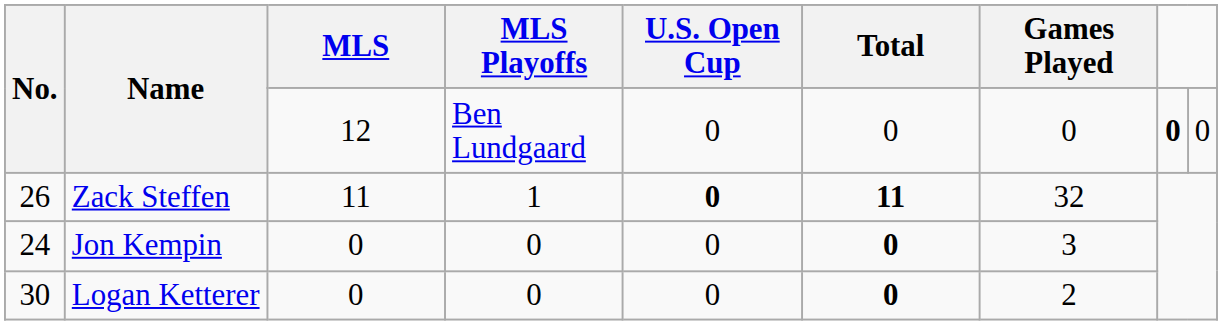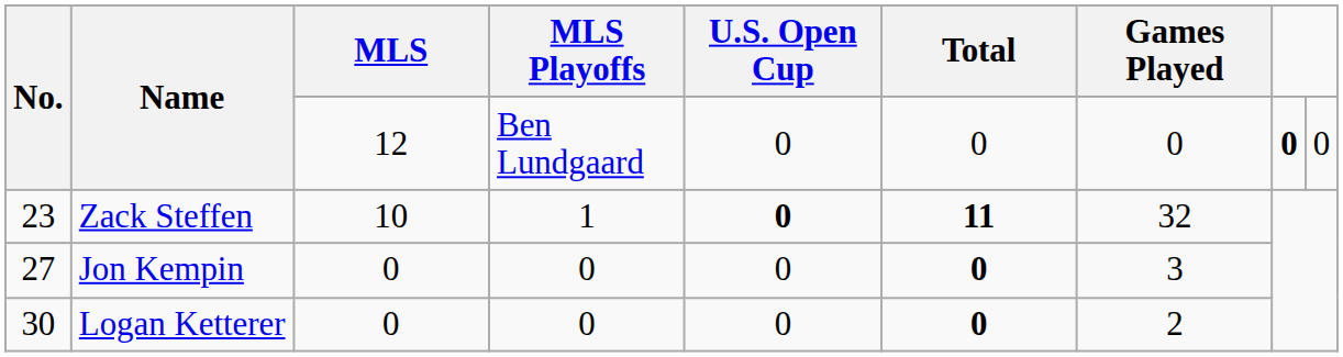 <table class="wikitable sortable" style="text-align: center;">
 <tr>
 <th rowspan=2>No.</th>
 <th rowspan=2>Name</th>
 <th style="width:85px;"><a href='#'>MLS</a></th>
 <th style="width:85px;"><a href='#'>MLS Playoffs</a></th>
 <th style="width:85px;"><a href='#'>U.S. Open Cup</a></th>
 <th style="width:85px;"><strong>Total</strong></th>
 <th style="width:85px;"><strong>Games Played</strong></th>
 </tr>
 <tr>
 <td>12</td>
 <td align=left> <a href='#'>Ben Lundgaard</a></td>
 <td>0</td>
 <td>0</td>
 <td>0</td>
 <td><strong>0</strong></td>
 <td>0</td>
 </tr>
 <tr>
-<td>26</td>
+<td>23</td>
 <td align=left> <a href='#'>Zack Steffen</a></td>
-<td>11</td>
+<td>10</td>
 <td>1</td>
 <td><strong>0</strong></td>
 <td><strong>11</strong></td>
 <td>32</td>
 </tr>
 <tr>
-<td>24</td>
+<td>27</td>
 <td align=left> <a href='#'>Jon Kempin</a></td>
 <td>0</td>
 <td>0</td>
 <td>0</td>
 <td><strong>0</strong></td>
 <td>3</td>
 </tr>
 <tr>
 <td>30</td>
 <td align=left> <a href='#'>Logan Ketterer</a></td>
 <td>0</td>
 <td>0</td>
 <td>0</td>
 <td><strong>0</strong></td>
 <td>2</td>
 </tr>
 </table>
